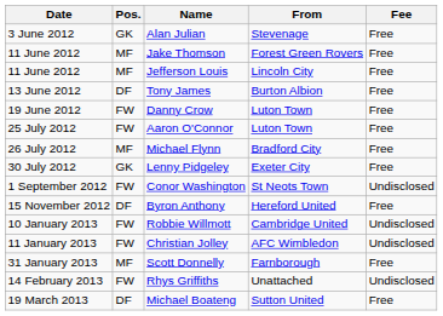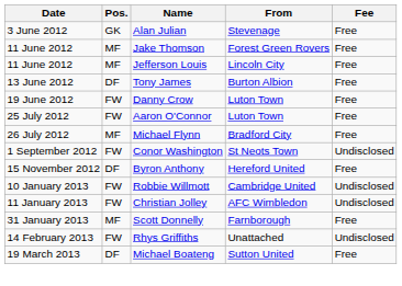 <table class="wikitable">
 <tr>
 <th>Date</th>
 <th>Pos.</th>
 <th>Name</th>
 <th>From</th>
 <th>Fee</th>
 </tr>
 <tr>
 <td>3 June 2012</td>
 <td>GK</td>
 <td> <a href='#'>Alan Julian</a></td>
 <td><a href='#'>Stevenage</a></td>
 <td>Free</td>
 </tr>
 <tr>
 <td>11 June 2012</td>
 <td>MF</td>
 <td> <a href='#'>Jake Thomson</a></td>
 <td><a href='#'>Forest Green Rovers</a></td>
 <td>Free</td>
 </tr>
 <tr>
 <td>11 June 2012</td>
 <td>MF</td>
 <td> <a href='#'>Jefferson Louis</a></td>
 <td><a href='#'>Lincoln City</a></td>
 <td>Free</td>
 </tr>
 <tr>
 <td>13 June 2012</td>
 <td>DF</td>
 <td> <a href='#'>Tony James</a></td>
 <td><a href='#'>Burton Albion</a></td>
 <td>Free</td>
 </tr>
 <tr>
 <td>19 June 2012</td>
 <td>FW</td>
 <td> <a href='#'>Danny Crow</a></td>
 <td><a href='#'>Luton Town</a></td>
 <td>Free</td>
 </tr>
 <tr>
 <td>25 July 2012</td>
 <td>FW</td>
 <td> <a href='#'>Aaron O'Connor</a></td>
 <td><a href='#'>Luton Town</a></td>
 <td>Free</td>
 </tr>
 <tr>
 <td>26 July 2012</td>
 <td>MF</td>
 <td> <a href='#'>Michael Flynn</a></td>
 <td><a href='#'>Bradford City</a></td>
 <td>Free</td>
 </tr>
 <tr>
-<td>30 July 2012</td>
-<td>GK</td>
-<td> <a href='#'>Lenny Pidgeley</a></td>
-<td><a href='#'>Exeter City</a></td>
-<td>Free</td>
-</tr>
-<tr>
 <td>1 September 2012</td>
 <td>FW</td>
 <td> <a href='#'>Conor Washington</a></td>
 <td><a href='#'>St Neots Town</a></td>
 <td>Undisclosed</td>
 </tr>
 <tr>
 <td>15 November 2012</td>
 <td>DF</td>
 <td> <a href='#'>Byron Anthony</a></td>
 <td><a href='#'>Hereford United</a></td>
 <td>Free</td>
 </tr>
 <tr>
 <td>10 January 2013</td>
 <td>FW</td>
 <td> <a href='#'>Robbie Willmott</a></td>
 <td><a href='#'>Cambridge United</a></td>
 <td>Undisclosed</td>
 </tr>
 <tr>
 <td>11 January 2013</td>
 <td>FW</td>
 <td> <a href='#'>Christian Jolley</a></td>
 <td><a href='#'>AFC Wimbledon</a></td>
 <td>Undisclosed</td>
 </tr>
 <tr>
 <td>31 January 2013</td>
 <td>MF</td>
 <td> <a href='#'>Scott Donnelly</a></td>
 <td><a href='#'>Farnborough</a></td>
 <td>Free</td>
 </tr>
 <tr>
 <td>14 February 2013</td>
 <td>FW</td>
 <td> <a href='#'>Rhys Griffiths</a></td>
 <td>Unattached</td>
 <td>Undisclosed</td>
 </tr>
 <tr>
 <td>19 March 2013</td>
 <td>DF</td>
 <td> <a href='#'>Michael Boateng</a></td>
 <td><a href='#'>Sutton United</a></td>
 <td>Free</td>
 </tr>
 </table>
